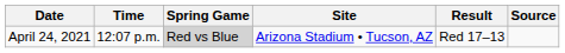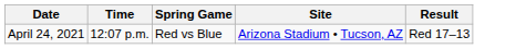 <table class="wikitable" style="font-size:95%;">
 <tr>
 <th>Date</th>
 <th>Time</th>
 <th>Spring Game</th>
 <th>Site</th>
 <th>Result</th>
-<th>Source</th>
 </tr>
 <tr>
 <td>April 24, 2021</td>
 <td>12:07 p.m.</td>
-<td style="background: lightgrey;">Red vs Blue</td>
+<td>Red vs Blue</td>
 <td><a href='#'>Arizona Stadium</a> • <a href='#'>Tucson, AZ</a></td>
 <td>Red 17–13</td>
-<td></td>
 </tr>
 </table>
